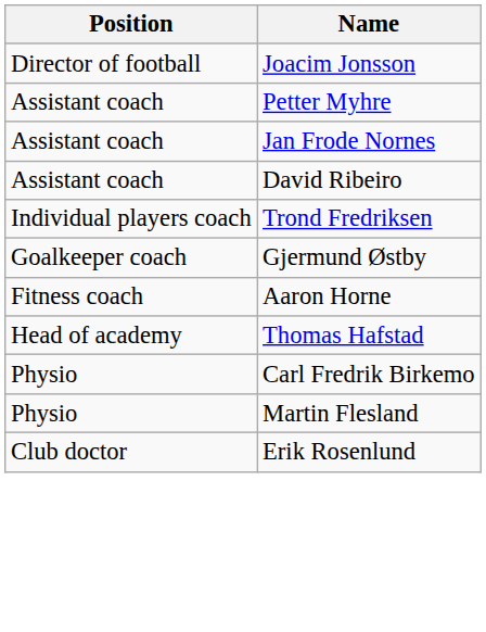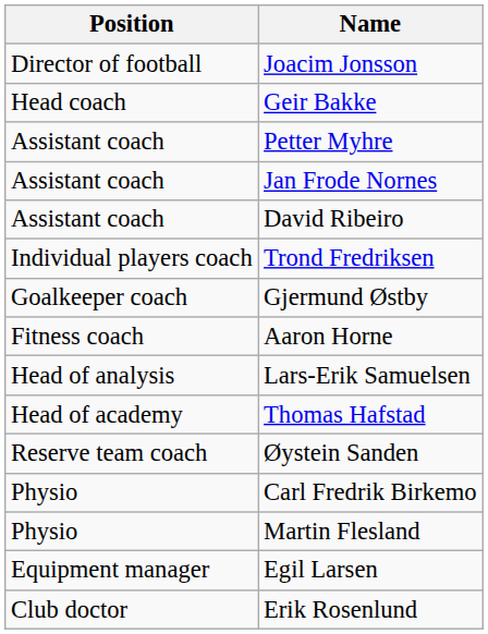 <table class="wikitable">
 <tr>
 <th>Position</th>
 <th>Name</th>
 </tr>
 <tr>
 <td>Director of football</td>
 <td> <a href='#'>Joacim Jonsson</a></td>
+</tr>
+<tr>
+<td>Head coach</td>
+<td> <a href='#'>Geir Bakke</a></td>
 </tr>
 <tr>
 <td>Assistant coach</td>
 <td> <a href='#'>Petter Myhre</a></td>
 </tr>
 <tr>
 <td>Assistant coach</td>
 <td> <a href='#'>Jan Frode Nornes</a></td>
 </tr>
 <tr>
 <td>Assistant coach</td>
 <td> David Ribeiro</td>
 </tr>
 <tr>
 <td>Individual players coach</td>
 <td> <a href='#'>Trond Fredriksen</a></td>
 </tr>
 <tr>
 <td>Goalkeeper coach</td>
 <td> Gjermund Østby</td>
 </tr>
 <tr>
 <td>Fitness coach</td>
 <td> Aaron Horne</td>
 </tr>
 <tr>
+<td>Head of analysis</td>
+<td> Lars-Erik Samuelsen</td>
+</tr>
+<tr>
 <td>Head of academy</td>
 <td> <a href='#'>Thomas Hafstad</a></td>
+</tr>
+<tr>
+<td>Reserve team coach</td>
+<td> Øystein Sanden</td>
 </tr>
 <tr>
 <td>Physio</td>
 <td> Carl Fredrik Birkemo</td>
 </tr>
 <tr>
 <td>Physio</td>
 <td> Martin Flesland</td>
 </tr>
 <tr>
+<td>Equipment manager</td>
+<td> Egil Larsen</td>
+</tr>
+<tr>
 <td>Club doctor</td>
 <td> Erik Rosenlund</td>
 </tr>
 </table>
